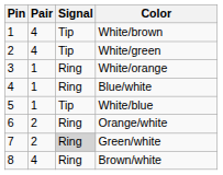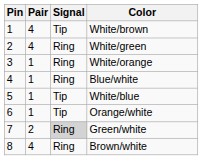 <table class="wikitable floatright">
 <tr>
 <th>Pin</th>
 <th>Pair</th>
 <th>Signal</th>
 <th width=160>Color</th>
 </tr>
 <tr>
 <td>1</td>
 <td>4</td>
 <td>Tip</td>
 <td> White/brown</td>
 </tr>
 <tr>
 <td>2</td>
 <td>4</td>
-<td>Tip</td>
+<td>Ring</td>
 <td> White/green</td>
 </tr>
 <tr>
 <td>3</td>
 <td>1</td>
 <td>Ring</td>
 <td> White/orange</td>
 </tr>
 <tr>
 <td>4</td>
 <td>1</td>
 <td>Ring</td>
 <td> Blue/white</td>
 </tr>
 <tr>
 <td>5</td>
 <td>1</td>
 <td>Tip</td>
 <td> White/blue</td>
 </tr>
 <tr>
 <td>6</td>
-<td>2</td>
-<td>Ring</td>
+<td>1</td>
+<td>Tip</td>
 <td> Orange/white</td>
 </tr>
 <tr>
 <td>7</td>
 <td>2</td>
 <td style="background: lightgrey;">Ring</td>
 <td> Green/white</td>
 </tr>
 <tr>
 <td>8</td>
 <td>4</td>
 <td>Ring</td>
 <td> Brown/white</td>
 </tr>
 </table>
